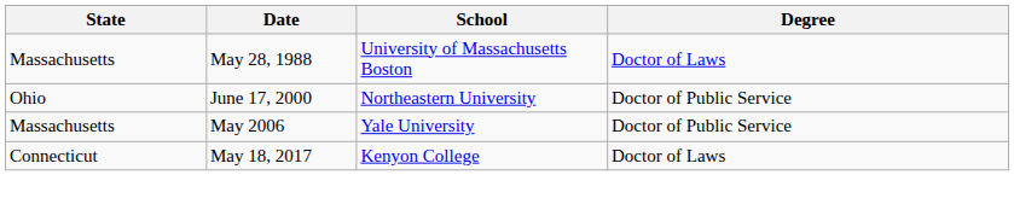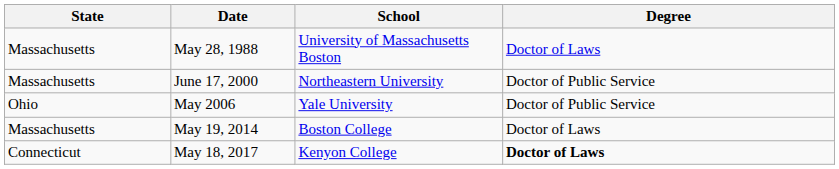 <table class="wikitable" style="width:100%;">
 <tr>
 <th style="width:20%;">State</th>
 <th style="width:15%;">Date</th>
 <th style="width:25%;">School</th>
 <th style="width:40%;">Degree</th>
 </tr>
 <tr>
 <td>Massachusetts</td>
 <td>May 28, 1988</td>
 <td><a href='#'>University of Massachusetts Boston</a></td>
 <td><a href='#'>Doctor of Laws</a></td>
 </tr>
 <tr>
-<td>Ohio</td>
+<td>Massachusetts</td>
 <td>June 17, 2000</td>
 <td><a href='#'>Northeastern University</a></td>
 <td>Doctor of Public Service</td>
 </tr>
 <tr>
-<td>Massachusetts</td>
+<td>Ohio</td>
 <td>May 2006</td>
 <td><a href='#'>Yale University</a></td>
 <td>Doctor of Public Service</td>
 </tr>
 <tr>
+<td>Massachusetts</td>
+<td>May 19, 2014</td>
+<td><a href='#'>Boston College</a></td>
+<td>Doctor of Laws</td>
+</tr>
+<tr>
 <td>Connecticut</td>
 <td>May 18, 2017</td>
 <td><a href='#'>Kenyon College</a></td>
-<td>Doctor of Laws</td>
+<td><strong>Doctor of Laws</strong></td>
 </tr>
 </table>
